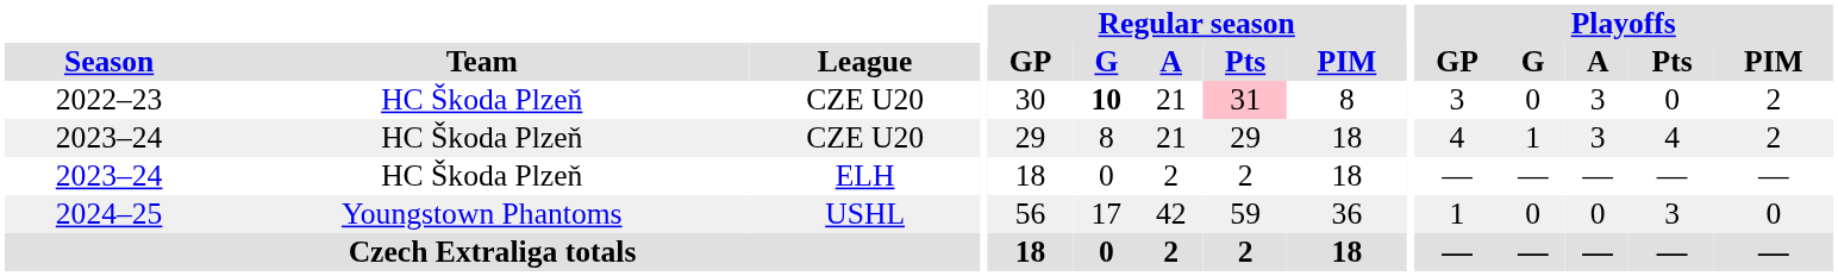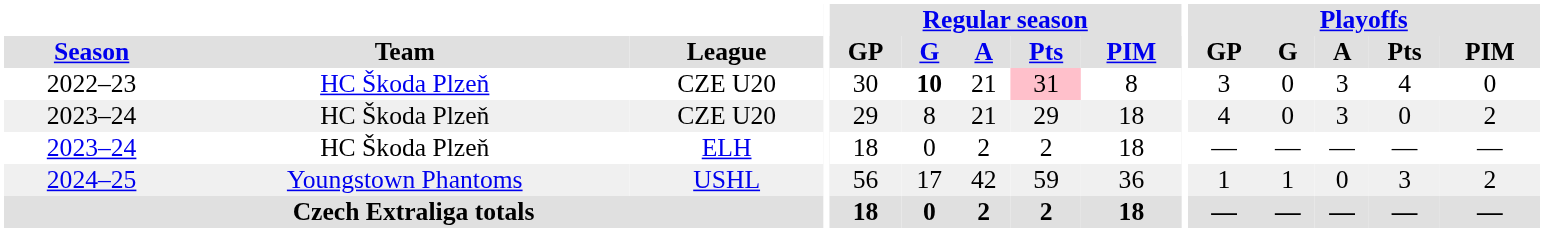 <table border="0" cellpadding="1" cellspacing="0" style="text-align:center; width:60em;">
 <tr bgcolor="#e0e0e0">
 <th colspan="3" bgcolor="#ffffff"></th>
 <th rowspan="94" bgcolor="#ffffff"></th>
 <th colspan="5"><a href='#'>Regular season</a></th>
 <th rowspan="94" bgcolor="#ffffff"></th>
 <th colspan="5"><a href='#'>Playoffs</a></th>
 </tr>
 <tr bgcolor="#e0e0e0">
 <th><a href='#'>Season</a></th>
 <th>Team</th>
 <th>League</th>
 <th>GP</th>
 <th><a href='#'>G</a></th>
 <th><a href='#'>A</a></th>
 <th><a href='#'>Pts</a></th>
 <th><a href='#'>PIM</a></th>
 <th>GP</th>
 <th>G</th>
 <th>A</th>
 <th>Pts</th>
 <th>PIM</th>
 </tr>
 <tr>
 <td>2022–23</td>
 <td><a href='#'>HC Škoda Plzeň</a></td>
 <td>CZE U20</td>
 <td>30</td>
 <td><strong>10</strong></td>
 <td>21</td>
 <td style="background: pink;">31</td>
 <td>8</td>
 <td>3</td>
 <td>0</td>
 <td>3</td>
+<td>4</td>
 <td>0</td>
-<td>2</td>
 </tr>
 <tr bgcolor="f0f0f0">
 <td>2023–24</td>
 <td>HC Škoda Plzeň</td>
 <td>CZE U20</td>
 <td>29</td>
 <td>8</td>
 <td>21</td>
 <td>29</td>
 <td>18</td>
 <td>4</td>
-<td>1</td>
+<td>0</td>
 <td>3</td>
-<td>4</td>
+<td>0</td>
 <td>2</td>
 </tr>
 <tr>
 <td><a href='#'>2023–24</a></td>
 <td>HC Škoda Plzeň</td>
 <td><a href='#'>ELH</a></td>
 <td>18</td>
 <td>0</td>
 <td>2</td>
 <td>2</td>
 <td>18</td>
 <td>—</td>
 <td>—</td>
 <td>—</td>
 <td>—</td>
 <td>—</td>
 </tr>
 <tr bgcolor="f0f0f0">
 <td><a href='#'>2024–25</a></td>
 <td><a href='#'>Youngstown Phantoms</a></td>
 <td><a href='#'>USHL</a></td>
 <td>56</td>
 <td>17</td>
 <td>42</td>
 <td>59</td>
 <td>36</td>
 <td>1</td>
-<td>0</td>
+<td>1</td>
 <td>0</td>
 <td>3</td>
-<td>0</td>
+<td>2</td>
 </tr>
 <tr bgcolor="#e0e0e0">
 <th colspan="3">Czech Extraliga totals</th>
 <th>18</th>
 <th>0</th>
 <th>2</th>
 <th>2</th>
 <th>18</th>
 <th>—</th>
 <th>—</th>
 <th>—</th>
 <th>—</th>
 <th>—</th>
 </tr>
 </table>
